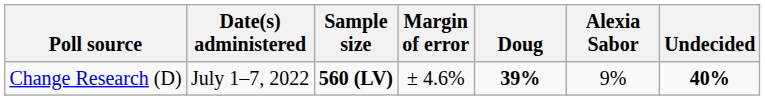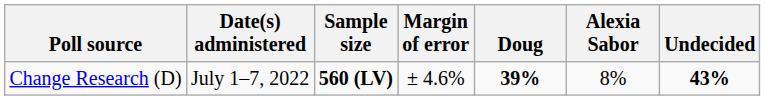 <table class="wikitable" style="font-size:90%;text-align:center;">
 <tr style="vertical-align:bottom">
 <th>Poll source</th>
 <th>Date(s)<br>administered</th>
 <th>Sample<br>size</th>
 <th>Margin<br>of error</th>
 <th style="width:60px;">Doug<br></th>
 <th style="width:60px;">Alexia<br>Sabor</th>
 <th>Undecided</th>
 </tr>
 <tr>
 <td style="text-align:left;"><a href='#'>Change Research</a> (D)</td>
 <td>July 1–7, 2022</td>
 <td><strong>560 (LV)</strong></td>
 <td>± 4.6%</td>
 <td><strong>39%</strong></td>
-<td>9%</td>
-<td><strong>40%</strong></td>
+<td>8%</td>
+<td><strong>43%</strong></td>
 </tr>
 </table>
